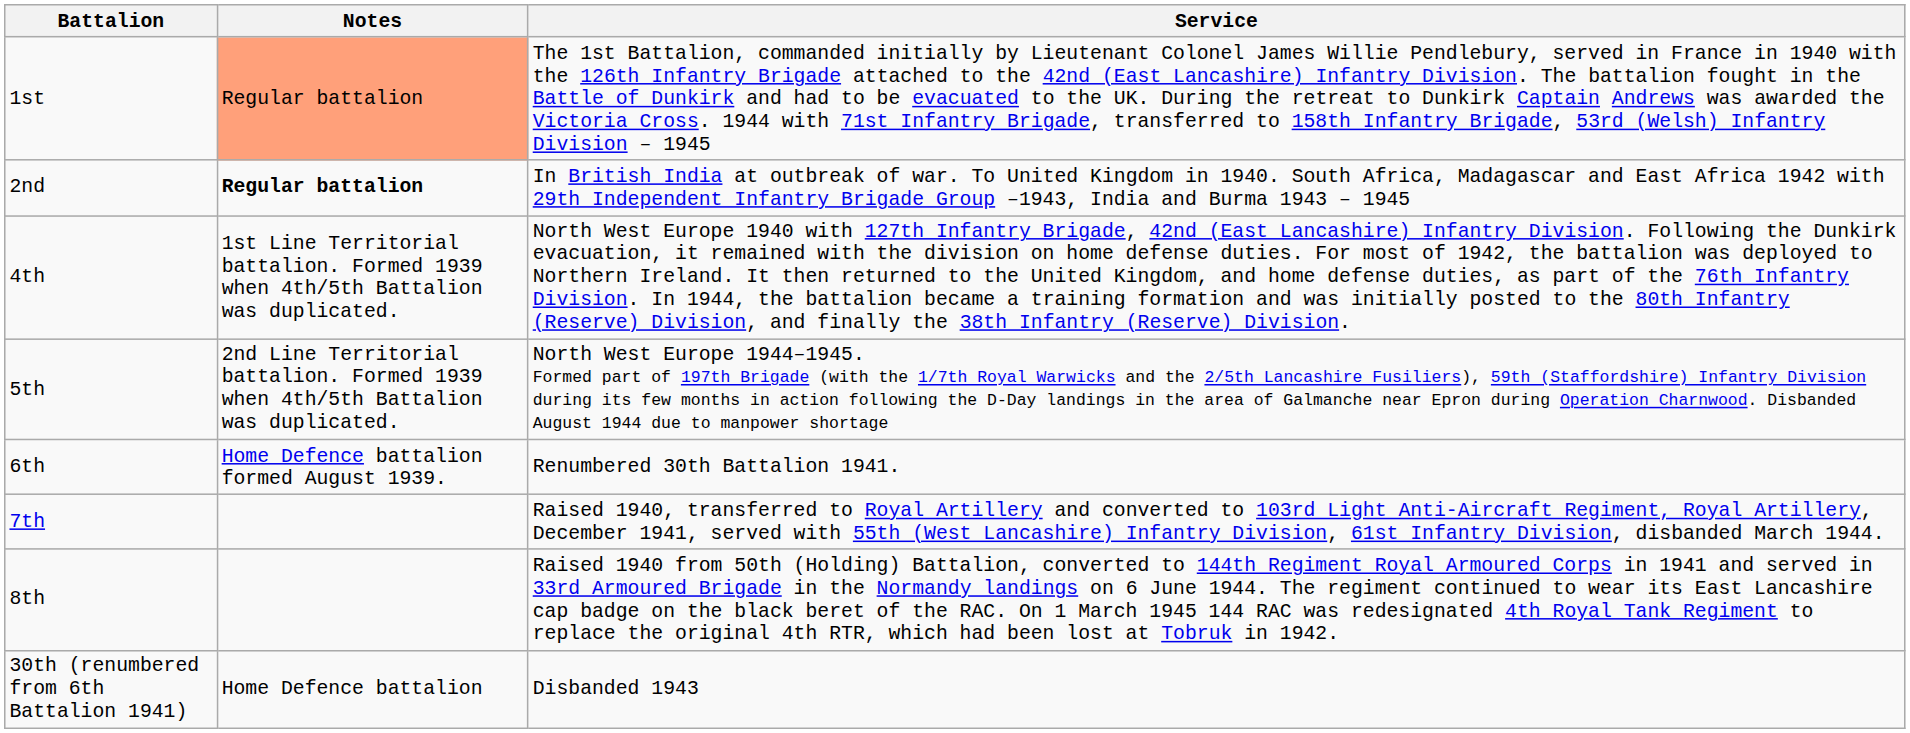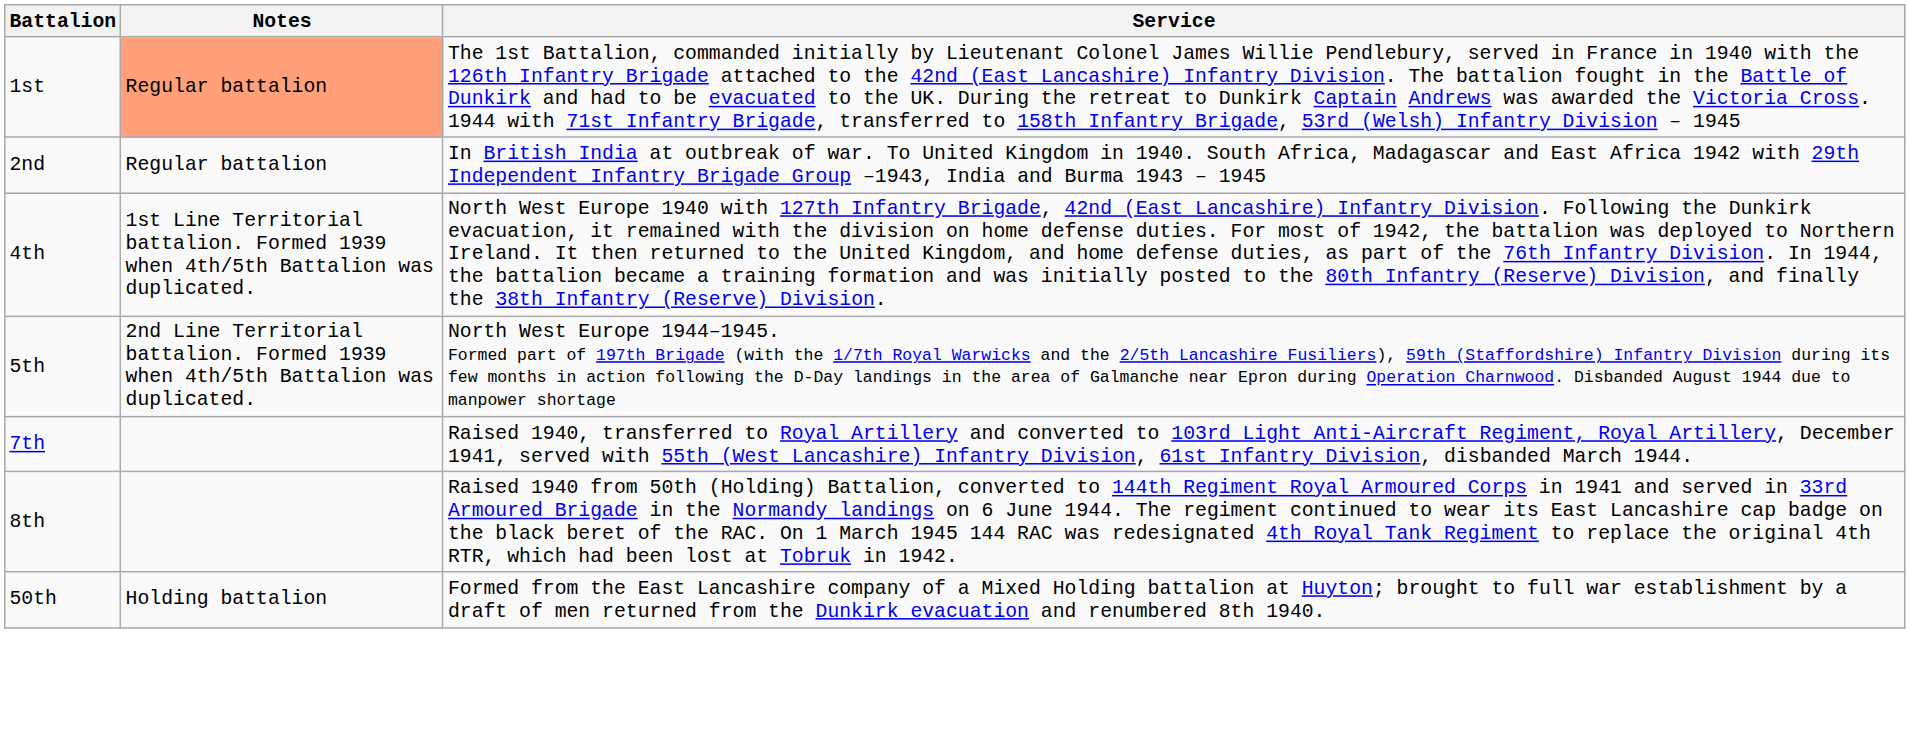 <table class="wikitable">
 <tr>
 <th>Battalion</th>
 <th>Notes</th>
 <th>Service</th>
 </tr>
 <tr>
 <td>1st</td>
 <td style="background: lightsalmon;">Regular battalion</td>
 <td>The 1st Battalion, commanded initially by Lieutenant Colonel James Willie Pendlebury, served in France in 1940 with the <a href='#'>126th Infantry Brigade</a> attached to the <a href='#'>42nd (East Lancashire) Infantry Division</a>. The battalion fought in the <a href='#'>Battle of Dunkirk</a> and had to be <a href='#'>evacuated</a> to the UK. During the retreat to Dunkirk <a href='#'>Captain</a> <a href='#'>Andrews</a> was awarded the <a href='#'>Victoria Cross</a>. 1944 with <a href='#'>71st Infantry Brigade</a>, transferred to <a href='#'>158th Infantry Brigade</a>, <a href='#'>53rd (Welsh) Infantry Division</a> – 1945</td>
 </tr>
 <tr>
 <td>2nd</td>
-<td><strong>Regular battalion</strong></td>
+<td>Regular battalion</td>
 <td>In <a href='#'>British India</a> at outbreak of war. To United Kingdom in 1940. South Africa, Madagascar and East Africa 1942 with <a href='#'>29th Independent Infantry Brigade Group</a> –1943, India and Burma 1943 – 1945</td>
 </tr>
 <tr>
 <td>4th</td>
 <td>1st Line Territorial battalion. Formed 1939 when 4th/5th Battalion was duplicated.</td>
 <td>North West Europe 1940 with <a href='#'>127th Infantry Brigade</a>, <a href='#'>42nd (East Lancashire) Infantry Division</a>. Following the Dunkirk evacuation, it remained with the division on home defense duties. For most of 1942, the battalion was deployed to Northern Ireland. It then returned to the United Kingdom, and home defense duties, as part of the <a href='#'>76th Infantry Division</a>. In 1944, the battalion became a training formation and was initially posted to the <a href='#'>80th Infantry (Reserve) Division</a>, and finally the <a href='#'>38th Infantry (Reserve) Division</a>.</td>
 </tr>
 <tr>
 <td>5th</td>
 <td>2nd Line Territorial battalion. Formed 1939 when 4th/5th Battalion was duplicated.</td>
 <td>North West Europe 1944–1945. <br><small>Formed part of <a href='#'>197th Brigade</a> (with the <a href='#'>1/7th Royal Warwicks</a> and the <a href='#'>2/5th Lancashire Fusiliers</a>), <a href='#'>59th (Staffordshire) Infantry Division</a> during its few months in action following the D-Day landings in the area of Galmanche near Epron during <a href='#'>Operation Charnwood</a>. Disbanded August 1944 due to manpower shortage</small></td>
 </tr>
 <tr>
-<td>6th</td>
-<td><a href='#'>Home Defence</a> battalion formed August 1939.</td>
-<td>Renumbered 30th Battalion 1941.</td>
-</tr>
-<tr>
 <td><a href='#'>7th</a></td>
 <td></td>
 <td>Raised 1940, transferred to <a href='#'>Royal Artillery</a> and converted to <a href='#'>103rd Light Anti-Aircraft Regiment, Royal Artillery</a>, December 1941, served with <a href='#'>55th (West Lancashire) Infantry Division</a>, <a href='#'>61st Infantry Division</a>, disbanded March 1944.</td>
 </tr>
 <tr>
 <td>8th</td>
 <td></td>
 <td>Raised 1940 from 50th (Holding) Battalion, converted to <a href='#'>144th Regiment Royal Armoured Corps</a> in 1941 and served in <a href='#'>33rd Armoured Brigade</a> in the <a href='#'>Normandy landings</a> on 6 June 1944. The regiment continued to wear its East Lancashire cap badge on the black beret of the RAC. On 1 March 1945 144 RAC was redesignated <a href='#'>4th Royal Tank Regiment</a> to replace the original 4th RTR, which had been lost at <a href='#'>Tobruk</a> in 1942.</td>
 </tr>
 <tr>
-<td>30th (renumbered from 6th Battalion 1941)</td>
-<td>Home Defence battalion</td>
-<td>Disbanded 1943</td>
+<td>50th</td>
+<td>Holding battalion</td>
+<td>Formed from the East Lancashire company of a Mixed Holding battalion at <a href='#'>Huyton</a>; brought to full war establishment by a draft of men returned from the <a href='#'>Dunkirk evacuation</a> and renumbered 8th 1940.</td>
 </tr>
 </table>
